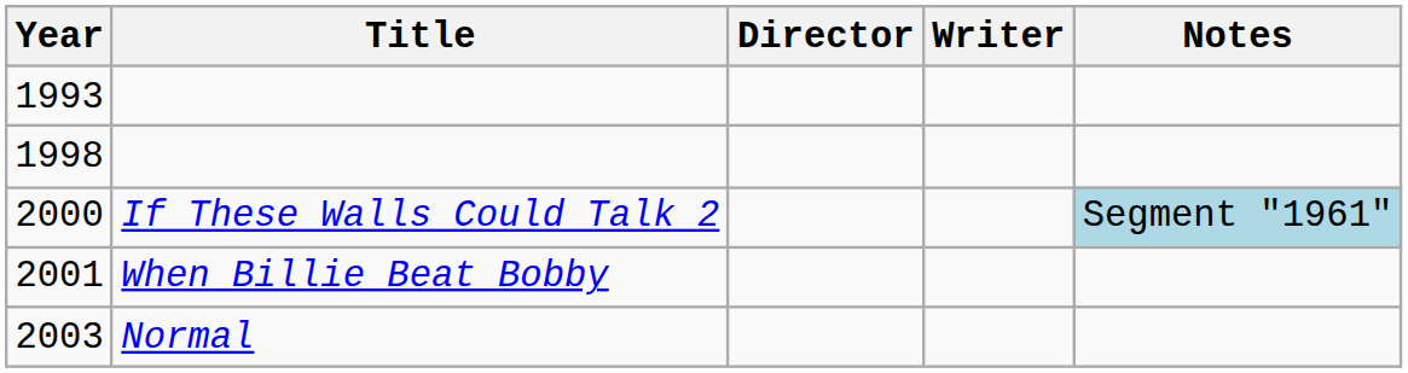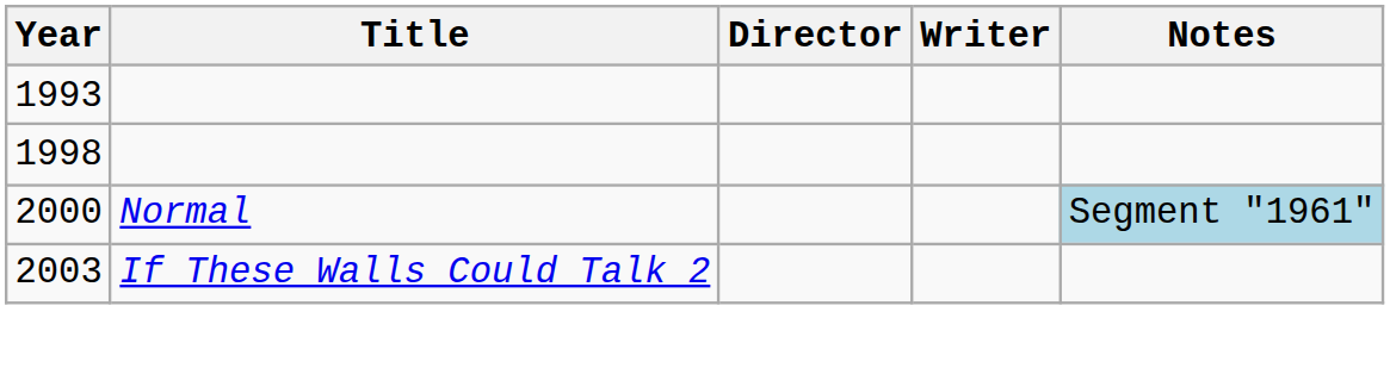 <table class="wikitable sortable">
 <tr>
 <th>Year</th>
 <th>Title</th>
 <th>Director</th>
 <th>Writer</th>
 <th class="unsortable">Notes</th>
 </tr>
 <tr>
 <td>1993</td>
 <td><em></em></td>
 <td></td>
 <td></td>
 <td></td>
 </tr>
 <tr>
 <td>1998</td>
 <td><em></em></td>
 <td></td>
 <td></td>
 <td></td>
 </tr>
 <tr>
 <td>2000</td>
-<td><em><a href='#'>If These Walls Could Talk 2</a></em></td>
+<td><em><a href='#'>Normal</a></em></td>
 <td></td>
 <td></td>
 <td style="background: lightblue;">Segment "1961"</td>
 </tr>
 <tr>
-<td>2001</td>
-<td><em><a href='#'>When Billie Beat Bobby</a></em></td>
-<td></td>
-<td></td>
-<td></td>
-</tr>
-<tr>
 <td>2003</td>
-<td><em><a href='#'>Normal</a></em></td>
+<td><em><a href='#'>If These Walls Could Talk 2</a></em></td>
 <td></td>
 <td></td>
 <td></td>
 </tr>
 </table>
